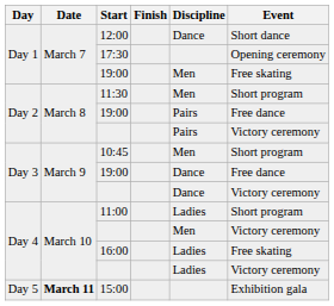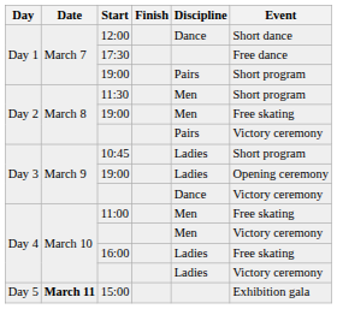 <table class="wikitable">
 <tr>
 <th>Day</th>
 <th>Date</th>
 <th>Start</th>
 <th>Finish</th>
 <th>Discipline</th>
 <th>Event</th>
 </tr>
 <tr style="background:#efefef; color:black">
 <td rowspan=3>Day 1</td>
 <td rowspan=3>March 7</td>
 <td>12:00</td>
 <td></td>
 <td>Dance</td>
 <td>Short dance</td>
 </tr>
 <tr style="background:#efefef; color:black">
 <td>17:30</td>
 <td></td>
 <td></td>
-<td>Opening ceremony</td>
+<td>Free dance</td>
 </tr>
 <tr style="background:#efefef; color:black">
 <td>19:00</td>
 <td></td>
-<td>Men</td>
-<td>Free skating</td>
+<td>Pairs</td>
+<td>Short program</td>
 </tr>
 <tr style="background:#efefef; color:black">
 <td rowspan=3>Day 2</td>
 <td rowspan=3>March 8</td>
 <td>11:30</td>
 <td></td>
 <td>Men</td>
 <td>Short program</td>
 </tr>
 <tr style="background:#efefef; color:black">
 <td>19:00</td>
 <td></td>
-<td>Pairs</td>
-<td>Free dance</td>
+<td>Men</td>
+<td>Free skating</td>
 </tr>
 <tr style="background:#efefef; color:black">
 <td></td>
 <td></td>
 <td>Pairs</td>
 <td>Victory ceremony</td>
 </tr>
 <tr style="background:#efefef; color:black">
 <td rowspan=3>Day 3</td>
 <td rowspan=3>March 9</td>
 <td>10:45</td>
 <td></td>
-<td>Men</td>
+<td>Ladies</td>
 <td>Short program</td>
 </tr>
 <tr style="background:#efefef; color:black">
 <td>19:00</td>
 <td></td>
-<td>Dance</td>
-<td>Free dance</td>
+<td>Ladies</td>
+<td>Opening ceremony</td>
 </tr>
 <tr style="background:#efefef; color:black">
 <td></td>
 <td></td>
 <td>Dance</td>
 <td>Victory ceremony</td>
 </tr>
 <tr style="background:#efefef; color:black">
 <td rowspan=4>Day 4</td>
 <td rowspan=4>March 10</td>
 <td>11:00</td>
 <td></td>
-<td>Ladies</td>
-<td>Short program</td>
+<td>Men</td>
+<td>Free skating</td>
 </tr>
 <tr style="background:#efefef; color:black">
 <td></td>
 <td></td>
 <td>Men</td>
 <td>Victory ceremony</td>
 </tr>
 <tr style="background:#efefef; color:black">
 <td>16:00</td>
 <td></td>
 <td>Ladies</td>
 <td>Free skating</td>
 </tr>
 <tr style="background:#efefef; color:black">
 <td></td>
 <td></td>
 <td>Ladies</td>
 <td>Victory ceremony</td>
 </tr>
 <tr style="background:#efefef; color:black">
 <td rowspan=1>Day 5</td>
 <td rowspan=1><strong>March 11</strong></td>
 <td>15:00</td>
 <td></td>
 <td></td>
 <td>Exhibition gala</td>
 </tr>
 </table>
